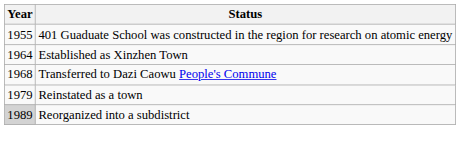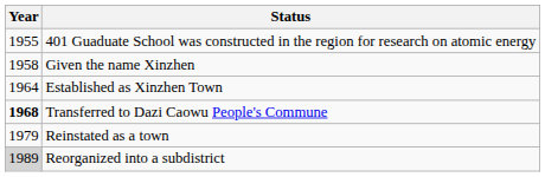 <table class="wikitable">
 <tr>
 <th>Year</th>
 <th>Status</th>
 </tr>
 <tr>
 <td>1955</td>
 <td>401 Guaduate School was constructed in the region for research on atomic energy</td>
 </tr>
 <tr>
+<td>1958</td>
+<td>Given the name Xinzhen</td>
+</tr>
+<tr>
 <td>1964</td>
 <td>Established as Xinzhen Town</td>
 </tr>
 <tr>
-<td>1968</td>
+<td><strong>1968</strong></td>
 <td>Transferred to Dazi Caowu <a href='#'>People's Commune</a></td>
 </tr>
 <tr>
 <td>1979</td>
 <td>Reinstated as a town</td>
 </tr>
 <tr>
 <td style="background: lightgrey;">1989</td>
 <td>Reorganized into a subdistrict</td>
 </tr>
 </table>
